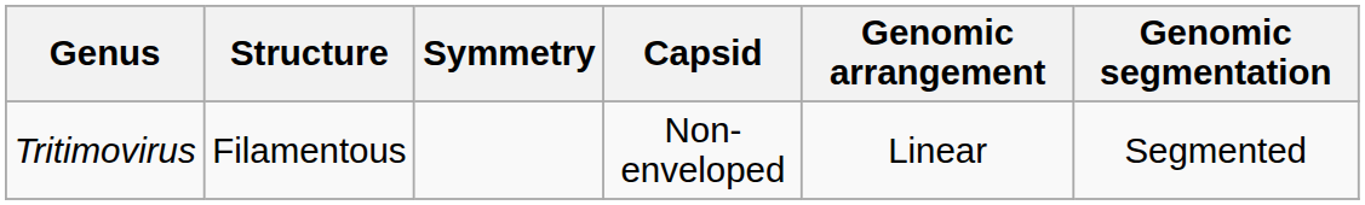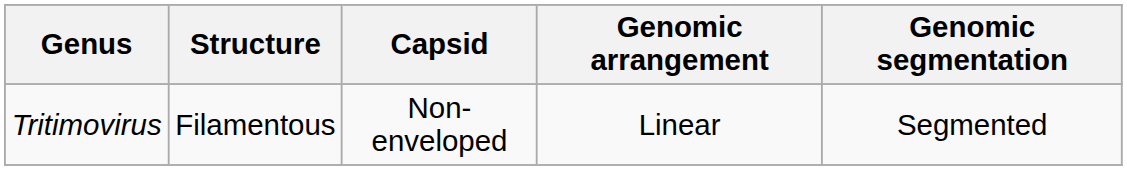 <table class="wikitable sortable" style="text-align:center">
 <tr>
 <th>Genus</th>
 <th>Structure</th>
-<th>Symmetry</th>
 <th>Capsid</th>
 <th>Genomic arrangement</th>
 <th>Genomic segmentation</th>
 </tr>
 <tr>
 <td><em>Tritimovirus</em></td>
 <td>Filamentous</td>
-<td></td>
 <td>Non-enveloped</td>
 <td>Linear</td>
 <td>Segmented</td>
 </tr>
 </table>
